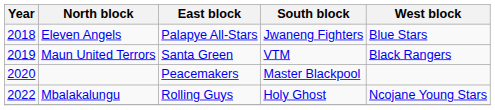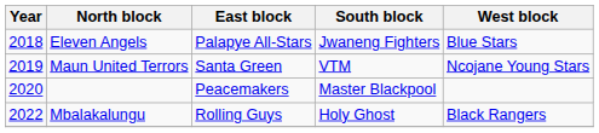 <table class="wikitable sortable">
 <tr>
 <th>Year</th>
 <th>North block</th>
 <th>East block</th>
 <th>South block</th>
 <th>West block</th>
 </tr>
 <tr>
 <td><a href='#'>2018</a></td>
 <td><a href='#'>Eleven Angels</a></td>
 <td><a href='#'>Palapye All-Stars</a></td>
 <td><a href='#'>Jwaneng Fighters</a></td>
 <td><a href='#'>Blue Stars</a></td>
 </tr>
 <tr>
 <td><a href='#'>2019</a></td>
 <td><a href='#'>Maun United Terrors</a></td>
 <td><a href='#'>Santa Green</a></td>
 <td><a href='#'>VTM</a></td>
-<td><a href='#'>Black Rangers</a></td>
+<td><a href='#'>Ncojane Young Stars</a></td>
 </tr>
 <tr>
 <td><a href='#'>2020</a></td>
 <td></td>
 <td><a href='#'>Peacemakers</a></td>
 <td><a href='#'>Master Blackpool</a></td>
 <td></td>
 </tr>
 <tr>
 <td><a href='#'>2022</a></td>
 <td><a href='#'>Mbalakalungu</a></td>
 <td><a href='#'>Rolling Guys</a></td>
 <td><a href='#'>Holy Ghost</a></td>
-<td><a href='#'>Ncojane Young Stars</a></td>
+<td><a href='#'>Black Rangers</a></td>
 </tr>
 <tr>
 </tr>
 </table>
